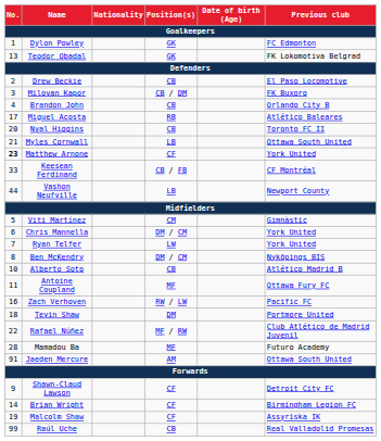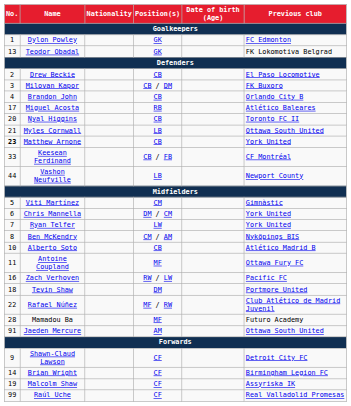 <table class="wikitable" style="text-align:center; font-size:86%; width:90%;">
 <tr>
 <th style="background:#e61d2e; color:white; text-align:center;">No.</th>
 <th style="background:#e61d2e; color:white; text-align:center;">Name</th>
 <th style="background:#e61d2e; color:white; text-align:center;">Nationality</th>
 <th style="background:#e61d2e; color:white; text-align:center;">Position(s)</th>
 <th style="background:#e61d2e; color:white; text-align:center;">Date of birth (Age)</th>
 <th style="background:#e61d2e; color:white; text-align:center;">Previous club</th>
 </tr>
 <tr>
 <th colspan="7" style="background:#102f52; color:white; text-align:center;">Goalkeepers</th>
 </tr>
 <tr>
 <td>1</td>
 <td><a href='#'>Dylon Powley</a></td>
 <td></td>
 <td><a href='#'>GK</a></td>
 <td></td>
 <td align="left"> <a href='#'>FC Edmonton</a></td>
 </tr>
 <tr>
 <td>13</td>
 <td><a href='#'>Teodor Obadal</a></td>
 <td></td>
 <td><a href='#'>GK</a></td>
 <td></td>
 <td align="left"> FK Lokomotiva Belgrad</td>
 </tr>
 <tr>
 <th colspan="7" style="background:#102f52; color:white; text-align:center;">Defenders</th>
 </tr>
 <tr>
 <td>2</td>
 <td><a href='#'>Drew Beckie</a></td>
 <td></td>
 <td><a href='#'>CB</a></td>
 <td></td>
 <td align="left"> <a href='#'>El Paso Locomotive</a></td>
 </tr>
 <tr>
 <td>3</td>
 <td><a href='#'>Milovan Kapor</a></td>
 <td></td>
 <td><a href='#'>CB</a> / <a href='#'>DM</a></td>
 <td></td>
 <td align="left"> <a href='#'>FK Buxoro</a></td>
 </tr>
 <tr>
 <td>4</td>
 <td><a href='#'>Brandon John</a></td>
 <td></td>
 <td><a href='#'>CB</a></td>
 <td></td>
 <td align="left"> <a href='#'>Orlando City B</a></td>
 </tr>
 <tr>
 <td>17</td>
 <td><a href='#'>Miguel Acosta</a></td>
 <td></td>
 <td><a href='#'>RB</a></td>
 <td></td>
 <td align="left"> <a href='#'>Atlético Baleares</a></td>
 </tr>
 <tr>
 <td>20</td>
 <td><a href='#'>Nyal Higgins</a></td>
 <td></td>
 <td><a href='#'>CB</a></td>
 <td></td>
 <td align="left"> <a href='#'>Toronto FC II</a></td>
 </tr>
 <tr>
 <td>21</td>
 <td><a href='#'>Myles Cornwall</a></td>
 <td></td>
 <td><a href='#'>LB</a></td>
 <td></td>
 <td align="left"> <a href='#'>Ottawa South United</a></td>
 </tr>
 <tr>
 <td><strong>23</strong></td>
 <td><a href='#'>Matthew Arnone</a></td>
 <td></td>
-<td><a href='#'>CF</a></td>
+<td><a href='#'>CB</a></td>
 <td></td>
 <td align="left"> <a href='#'>York United</a></td>
 </tr>
 <tr>
 <td>33</td>
 <td><a href='#'>Keesean Ferdinand</a></td>
 <td></td>
 <td><a href='#'>CB</a> / <a href='#'>FB</a></td>
 <td></td>
 <td align="left"> <a href='#'>CF Montréal</a></td>
 </tr>
 <tr>
 <td>44</td>
 <td><a href='#'>Vashon Neufville</a></td>
 <td></td>
 <td><a href='#'>LB</a></td>
 <td></td>
 <td align="left"> <a href='#'>Newport County</a></td>
 </tr>
 <tr>
 <th colspan="7" style="background:#102f52; color:white; text-align:center;">Midfielders</th>
 </tr>
 <tr>
 <td>5</td>
 <td><a href='#'>Viti Martínez</a></td>
 <td></td>
 <td><a href='#'>CM</a></td>
 <td></td>
 <td align="left"> <a href='#'>Gimnàstic</a></td>
 </tr>
 <tr>
 <td>6</td>
 <td><a href='#'>Chris Mannella</a></td>
 <td></td>
 <td><a href='#'>DM</a> / <a href='#'>CM</a></td>
 <td></td>
 <td align="left"> <a href='#'>York United</a></td>
 </tr>
 <tr>
 <td>7</td>
 <td><a href='#'>Ryan Telfer</a></td>
 <td></td>
 <td><a href='#'>LW</a></td>
 <td></td>
 <td align="left"> <a href='#'>York United</a></td>
 </tr>
 <tr>
 <td>8</td>
 <td><a href='#'>Ben McKendry</a></td>
 <td></td>
-<td><a href='#'>DM</a> / <a href='#'>CM</a></td>
+<td><a href='#'>CM</a> / <a href='#'>AM</a></td>
 <td></td>
 <td align="left"> <a href='#'>Nyköpings BIS</a></td>
 </tr>
 <tr>
 <td>10</td>
 <td><a href='#'>Alberto Soto</a></td>
 <td></td>
 <td><a href='#'>CB</a></td>
 <td></td>
 <td align="left"> <a href='#'>Atlético Madrid B</a></td>
 </tr>
 <tr>
 <td>11</td>
 <td><a href='#'>Antoine Coupland</a></td>
 <td></td>
 <td><a href='#'>MF</a></td>
 <td></td>
 <td align="left"> <a href='#'>Ottawa Fury FC</a></td>
 </tr>
 <tr>
 <td>16</td>
 <td><a href='#'>Zach Verhoven</a></td>
 <td></td>
 <td><a href='#'>RW</a> / <a href='#'>LW</a></td>
 <td></td>
 <td align="left"> <a href='#'>Pacific FC</a></td>
 </tr>
 <tr>
 <td>18</td>
 <td><a href='#'>Tevin Shaw</a></td>
 <td></td>
 <td><a href='#'>DM</a></td>
 <td></td>
 <td align="left"> <a href='#'>Portmore United</a></td>
 </tr>
 <tr>
 <td>22</td>
 <td><a href='#'>Rafael Núñez</a></td>
 <td></td>
 <td><a href='#'>MF</a> / <a href='#'>RW</a></td>
 <td></td>
 <td align="left"> <a href='#'>Club Atlético de Madrid Juvenil</a></td>
 </tr>
 <tr>
 <td>28</td>
 <td>Mamadou Ba</td>
 <td></td>
 <td><a href='#'>MF</a></td>
 <td></td>
 <td align="left"> Futuro Academy</td>
 </tr>
 <tr>
 <td>91</td>
 <td><a href='#'>Jaeden Mercure</a></td>
 <td></td>
 <td><a href='#'>AM</a></td>
 <td></td>
 <td align="left"> <a href='#'>Ottawa South United</a></td>
 </tr>
 <tr>
 <th colspan="7" style="background:#102f52; color:white; text-align:center;">Forwards</th>
 </tr>
 <tr>
 <td>9</td>
 <td><a href='#'>Shawn-Claud Lawson</a></td>
 <td></td>
 <td><a href='#'>CF</a></td>
 <td></td>
 <td align="left"> <a href='#'>Detroit City FC</a></td>
 </tr>
 <tr>
 <td>14</td>
 <td><a href='#'>Brian Wright</a></td>
 <td></td>
 <td><a href='#'>CF</a></td>
 <td></td>
 <td align="left"> <a href='#'>Birmingham Legion FC</a></td>
 </tr>
 <tr>
 <td>19</td>
 <td><a href='#'>Malcolm Shaw</a></td>
 <td></td>
 <td><a href='#'>CF</a></td>
 <td></td>
 <td align="left"> <a href='#'>Assyriska IK</a></td>
 </tr>
 <tr>
 <td>99</td>
 <td><a href='#'>Raúl Uche</a></td>
 <td></td>
-<td><a href='#'>CB</a></td>
+<td><a href='#'>CF</a></td>
 <td></td>
 <td align="left"> <a href='#'>Real Valladolid Promesas</a></td>
 </tr>
 </table>
